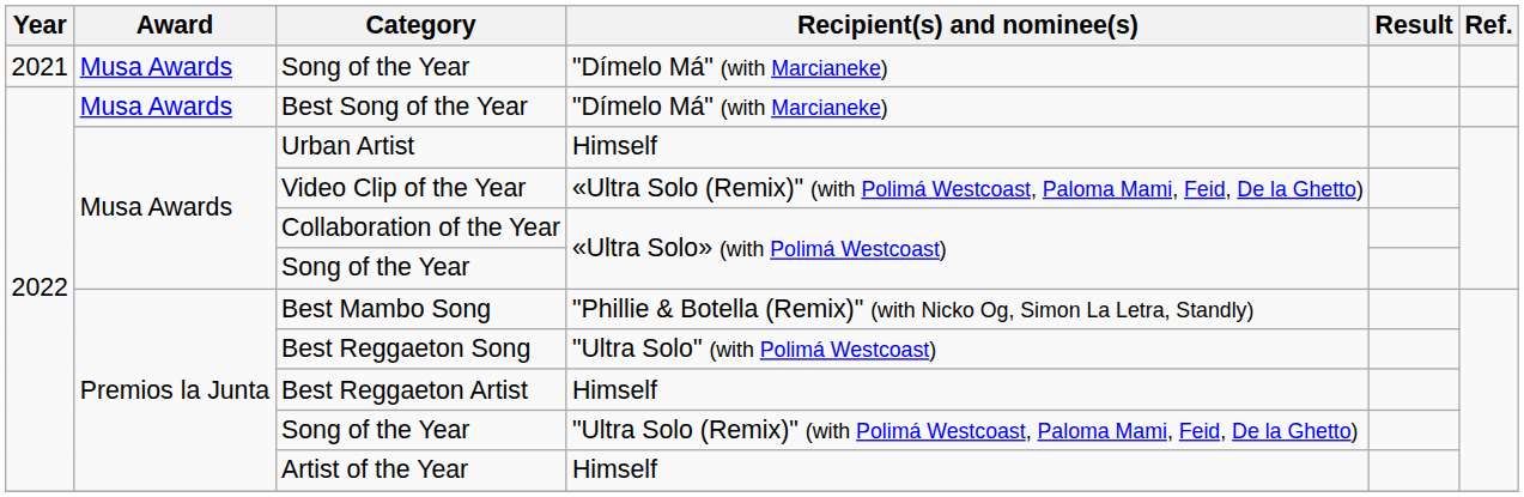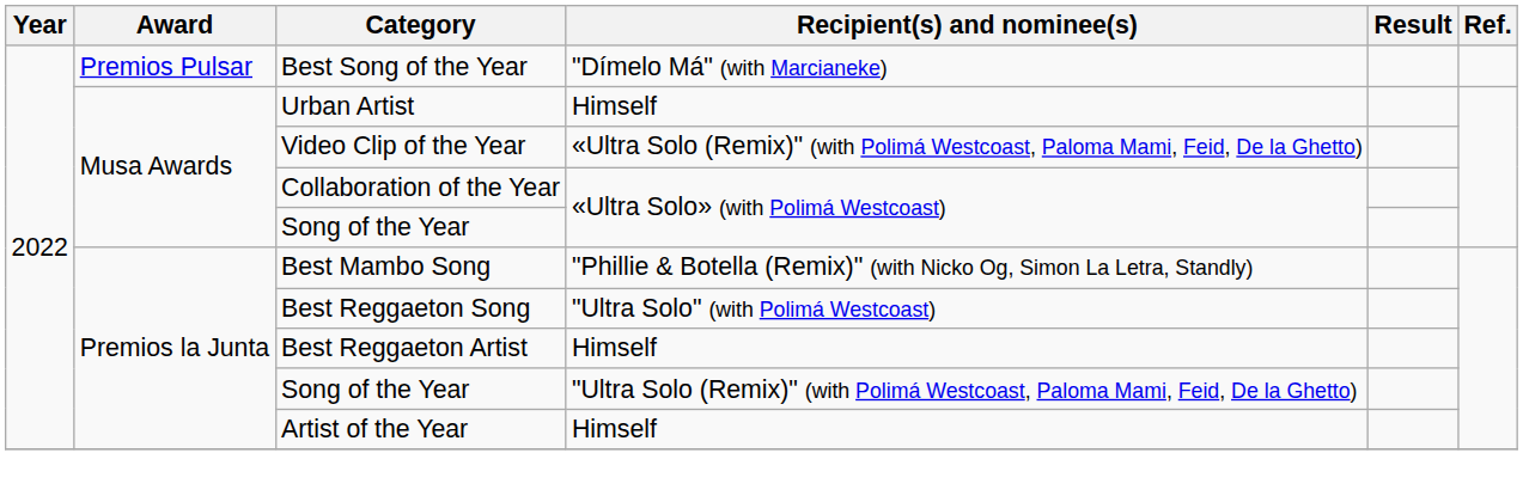 <table class="wikitable" style="font-size:100%;">
 <tr>
 <th>Year</th>
 <th>Award</th>
 <th>Category</th>
 <th>Recipient(s) and nominee(s)</th>
 <th>Result</th>
 <th>Ref.</th>
 </tr>
 <tr>
-<td>2021</td>
-<td><a href='#'>Musa Awards</a></td>
-<td>Song of the Year</td>
-<td>"Dímelo Má" <small>(with <a href='#'>Marcianeke</a>)</small></td>
-<td></td>
-<td></td>
-</tr>
-<tr>
 <td rowspan="10">2022</td>
-<td><a href='#'>Musa Awards</a></td>
+<td><a href='#'>Premios Pulsar</a></td>
 <td>Best Song of the Year</td>
 <td>"Dímelo Má" <small>(with <a href='#'>Marcianeke</a>)</small></td>
 <td></td>
 <td></td>
 </tr>
 <tr>
 <td rowspan="4">Musa Awards</td>
 <td>Urban Artist</td>
 <td>Himself</td>
 <td></td>
 <td rowspan="4"></td>
 </tr>
 <tr>
 <td>Video Clip of the Year</td>
 <td>«Ultra Solo (Remix)" <small>(with <a href='#'>Polimá Westcoast</a>, <a href='#'>Paloma Mami</a>, <a href='#'>Feid</a>, <a href='#'>De la Ghetto</a>)</small></td>
 <td></td>
 </tr>
 <tr>
 <td>Collaboration of the Year</td>
 <td rowspan="2">«Ultra Solo» <small>(with <a href='#'>Polimá Westcoast</a>)</small></td>
 <td></td>
 </tr>
 <tr>
 <td rowspan="1">Song of the Year</td>
 <td></td>
 </tr>
 <tr>
 <td rowspan="5">Premios la Junta</td>
 <td>Best Mambo Song</td>
 <td>"Phillie & Botella (Remix)" <small>(with Nicko Og, Simon La Letra, Standly)</small></td>
 <td></td>
 <td rowspan="5"></td>
 </tr>
 <tr>
 <td>Best Reggaeton Song</td>
 <td>"Ultra Solo" <small>(with <a href='#'>Polimá Westcoast</a>)</small></td>
 <td></td>
 </tr>
 <tr>
 <td>Best Reggaeton Artist</td>
 <td>Himself</td>
 <td></td>
 </tr>
 <tr>
 <td>Song of the Year</td>
 <td>"Ultra Solo (Remix)" <small>(with <a href='#'>Polimá Westcoast</a>, <a href='#'>Paloma Mami</a>, <a href='#'>Feid</a>, <a href='#'>De la Ghetto</a>)</small></td>
 <td></td>
 </tr>
 <tr>
 <td>Artist of the Year</td>
 <td>Himself</td>
 <td></td>
 </tr>
 <tr>
 </tr>
 </table>
